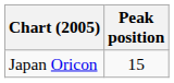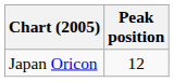 <table class="wikitable">
 <tr>
 <th>Chart (2005)</th>
 <th>Peak<br>position</th>
 </tr>
 <tr>
 <td>Japan <a href='#'>Oricon</a></td>
-<td align="center">15</td>
+<td align="center">12</td>
 </tr>
 </table>
